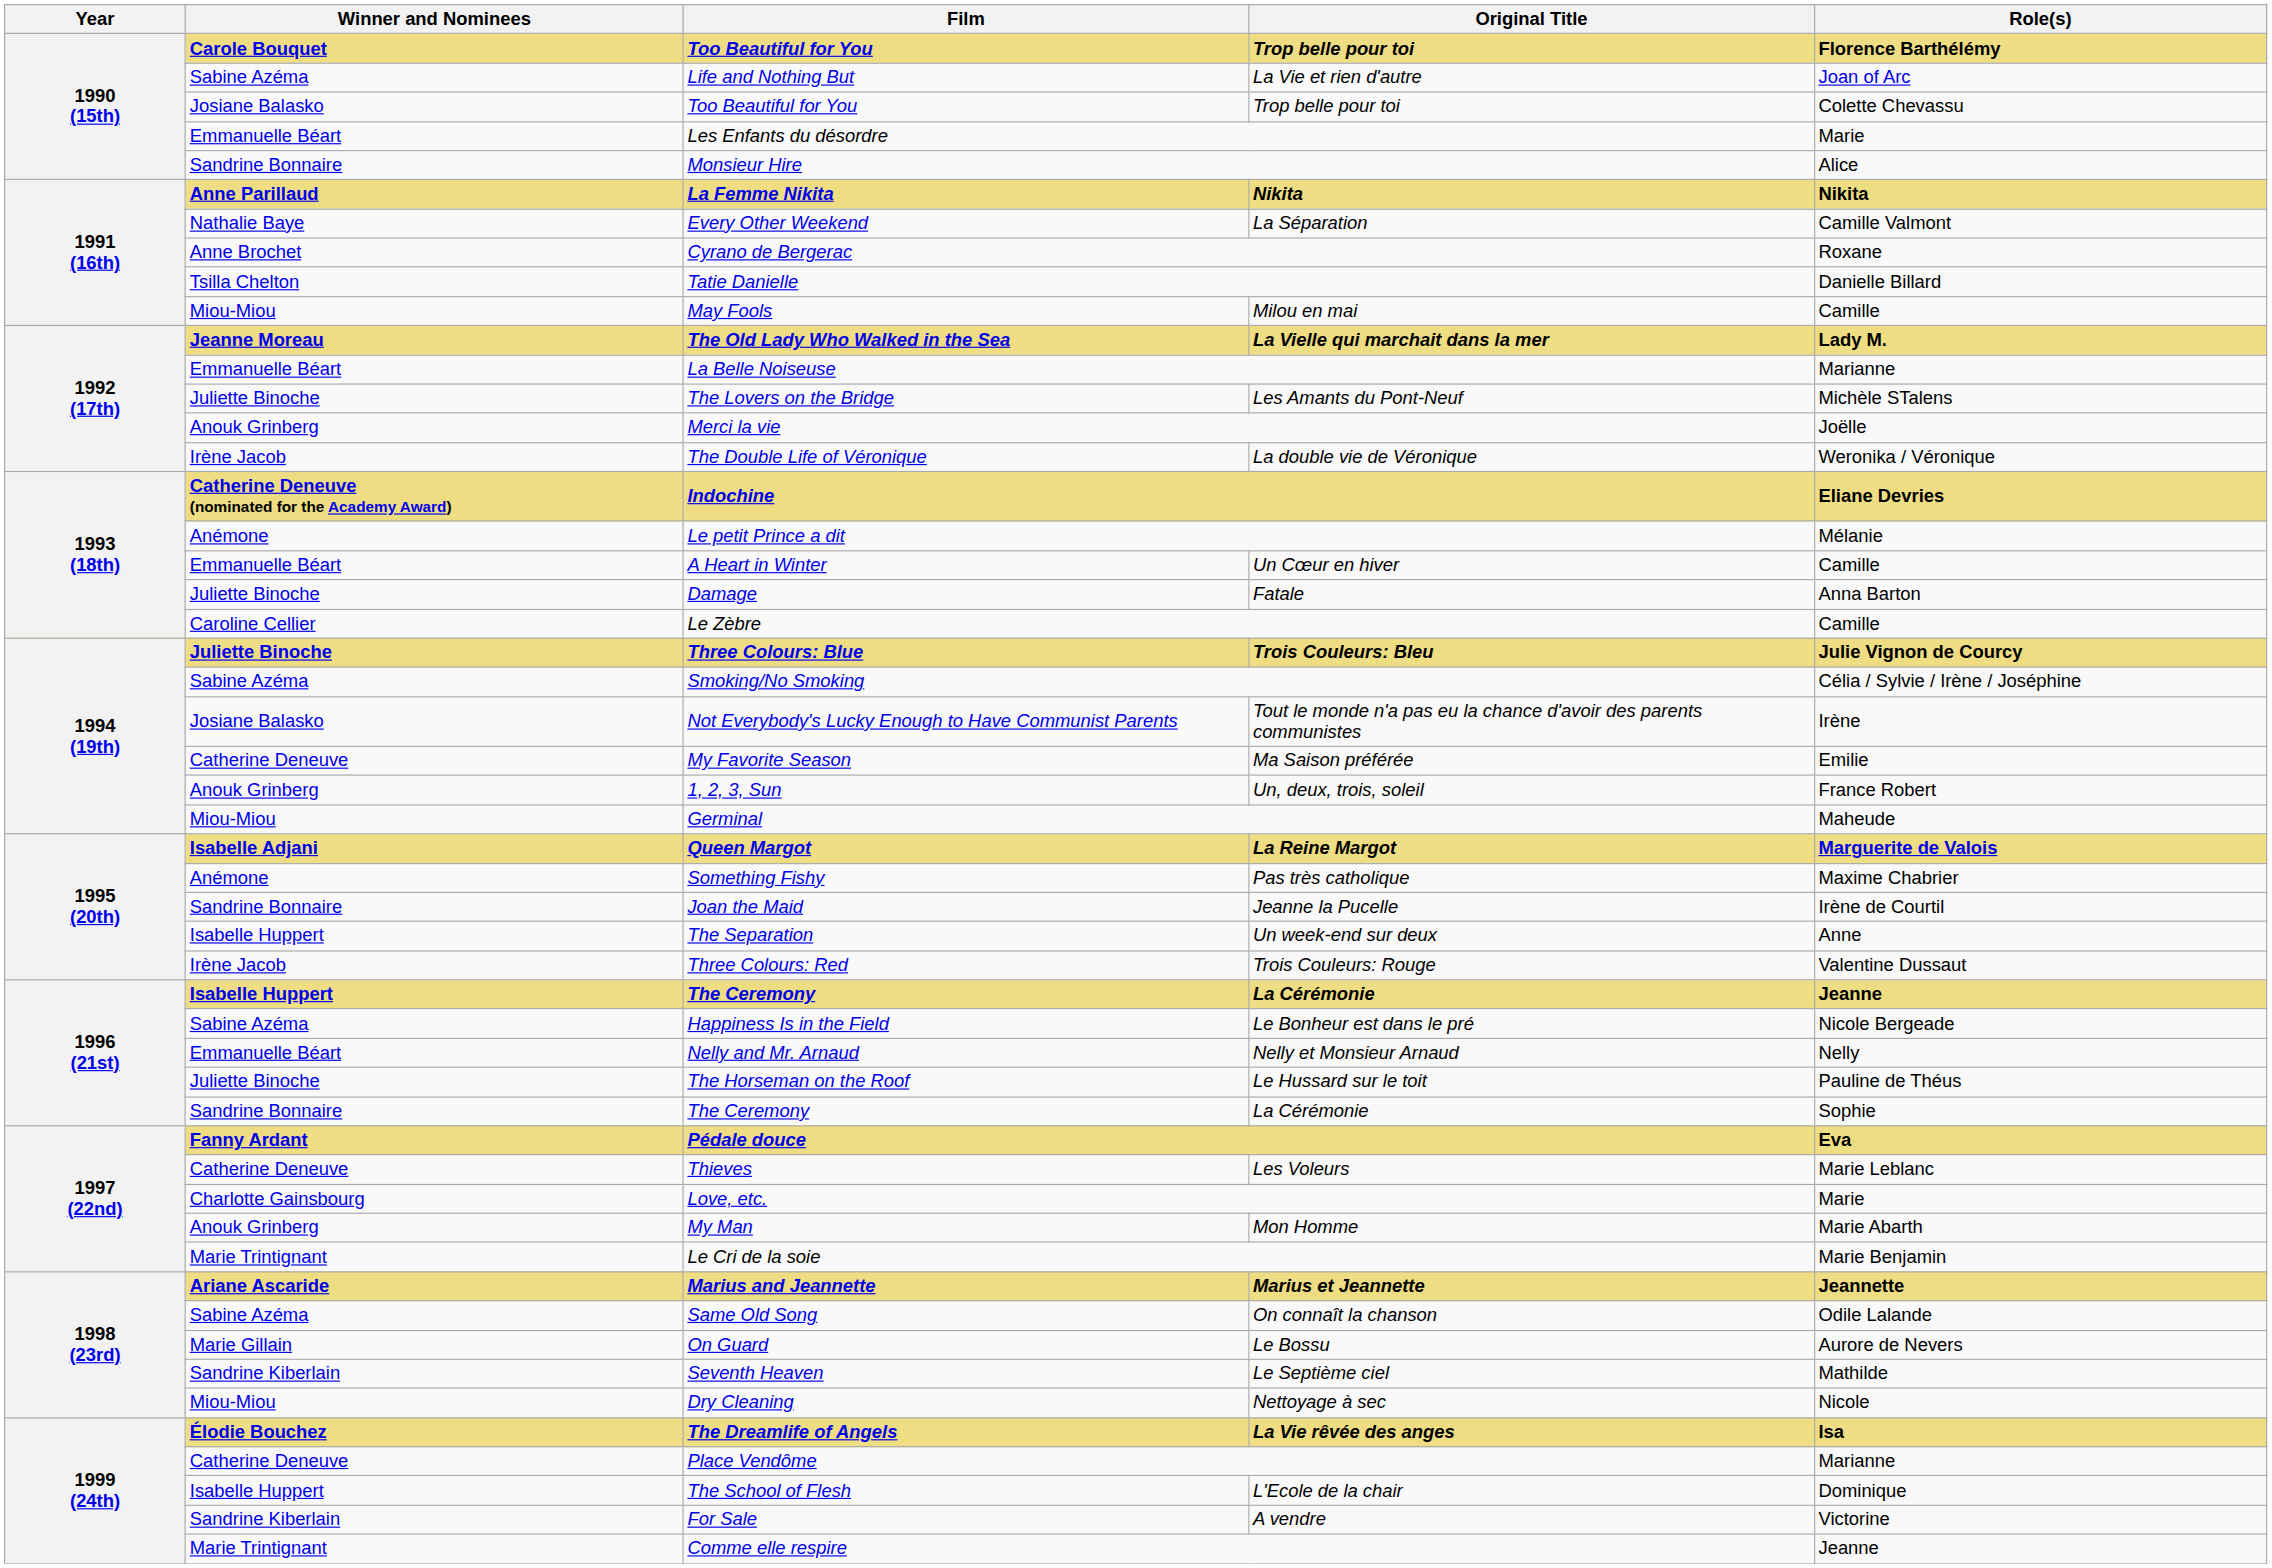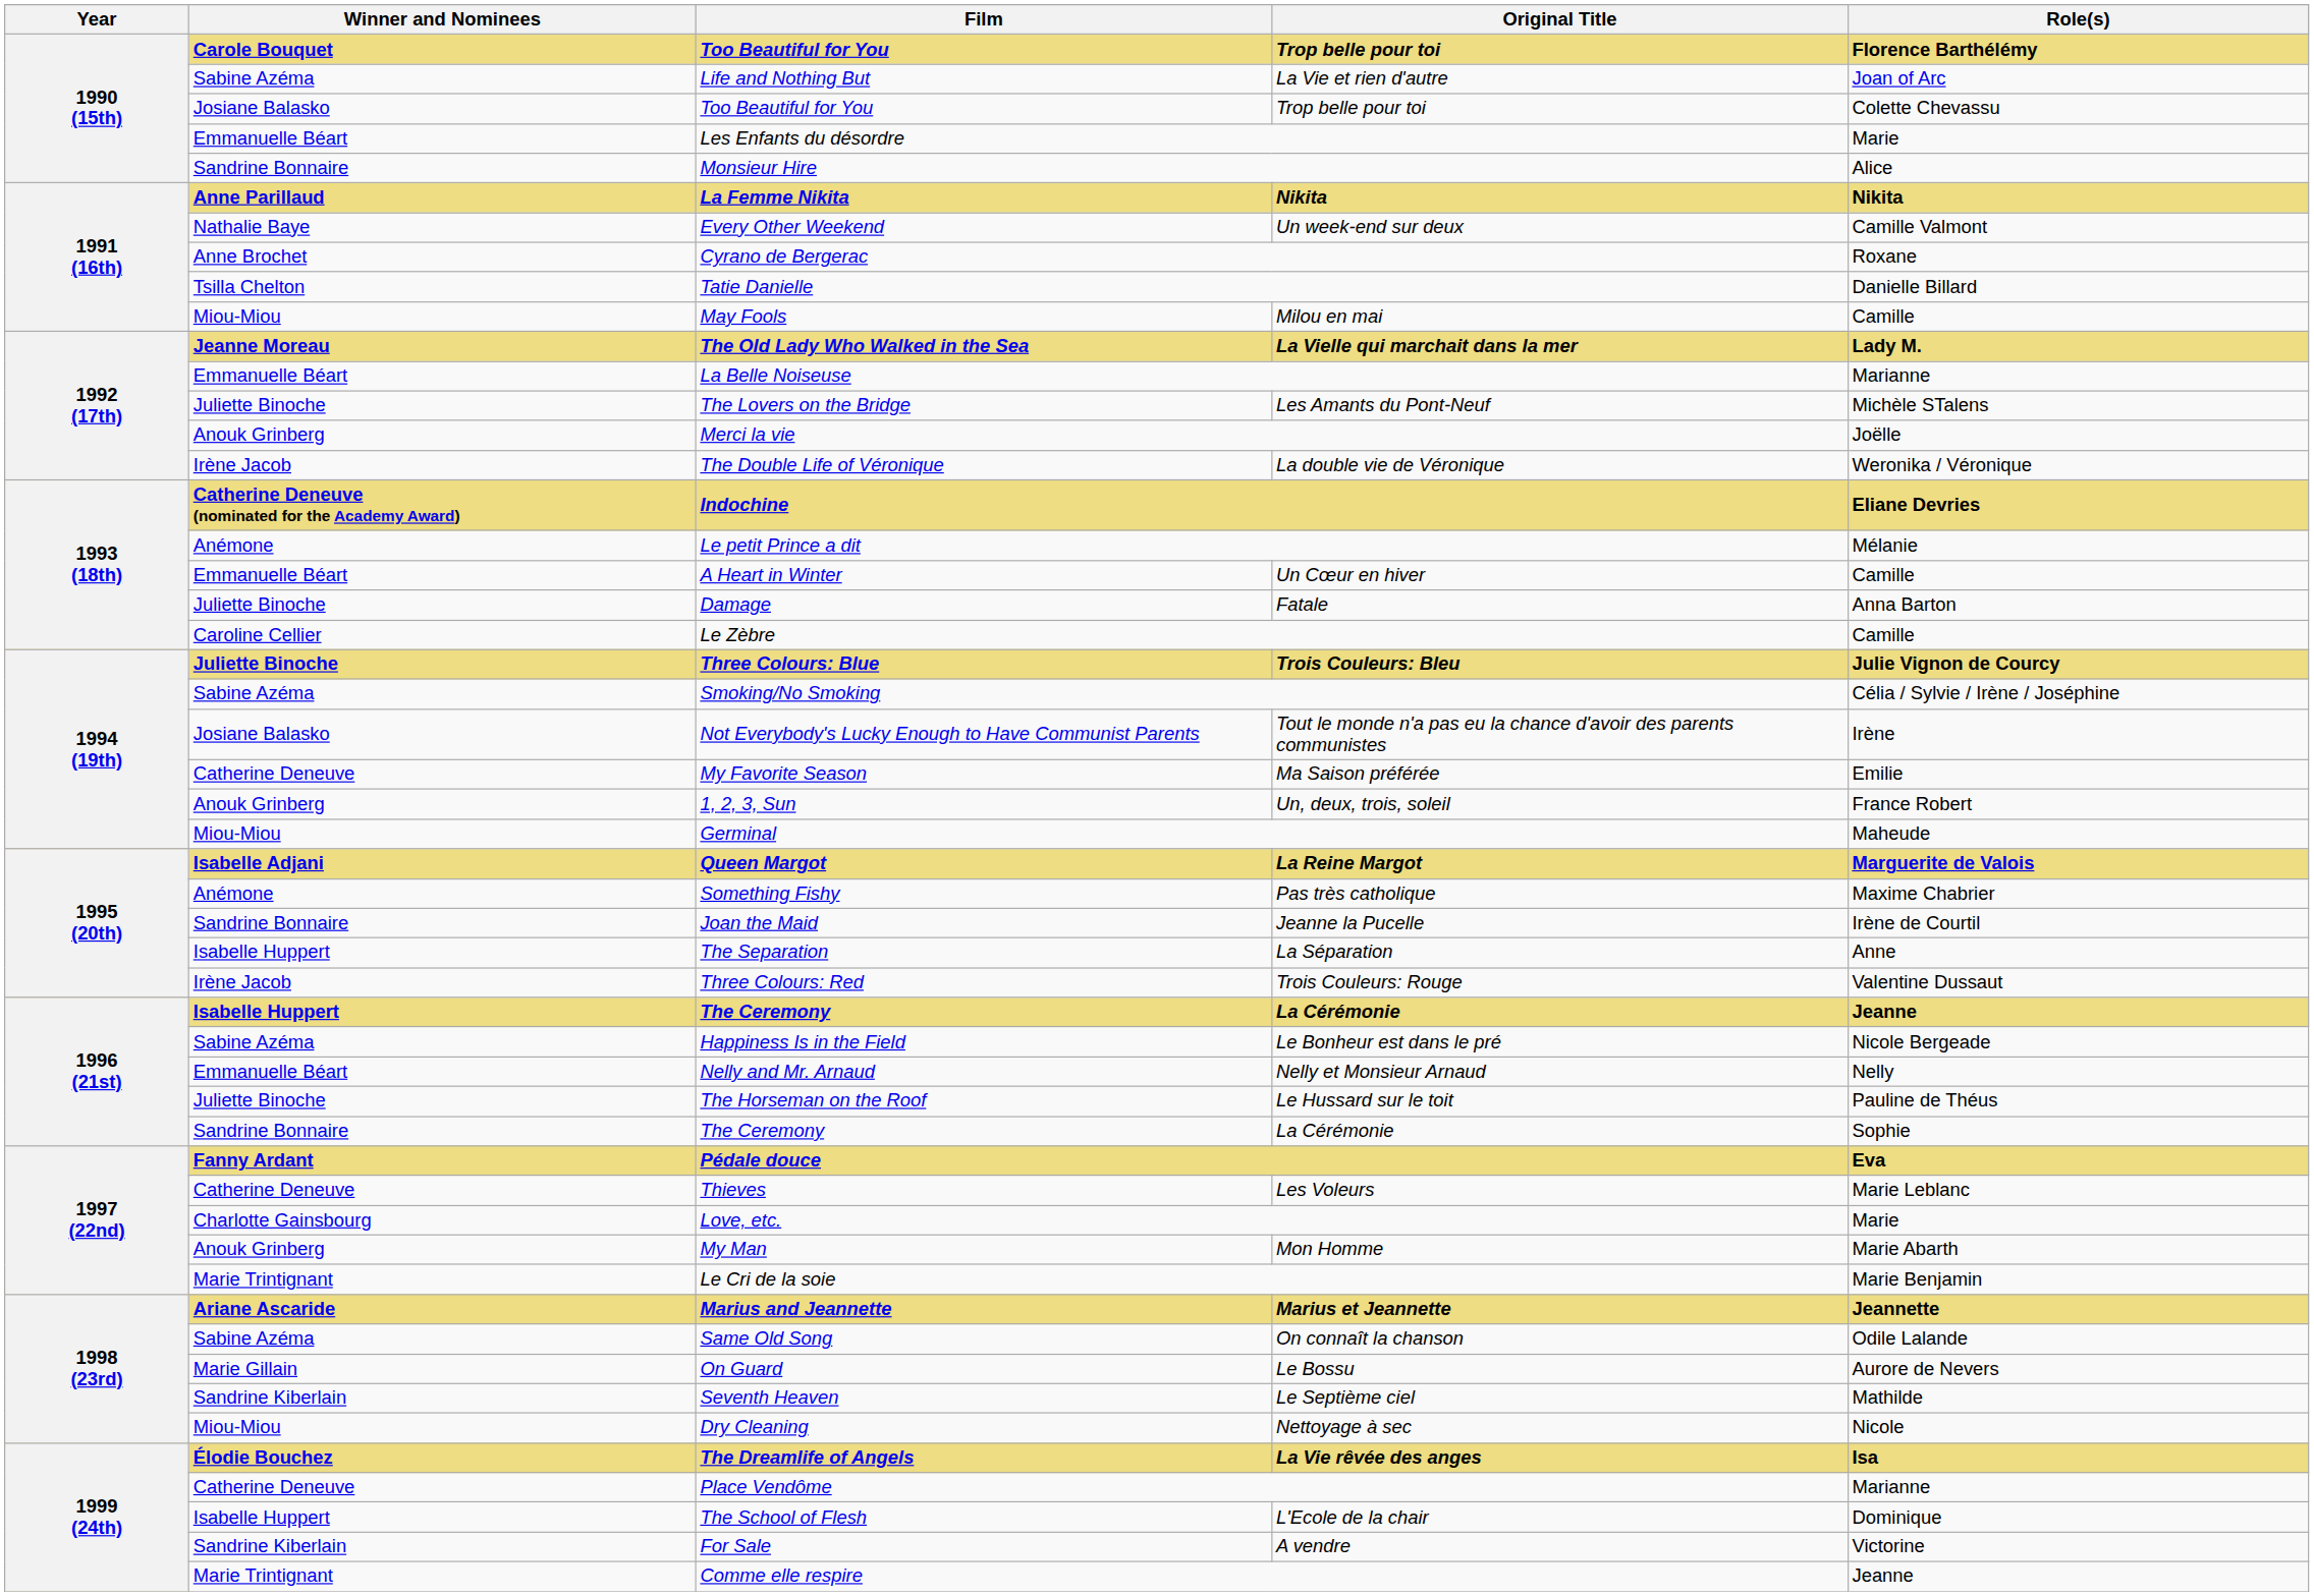 <table class="wikitable" style="width=100%">
 <tr style="background:#bebebe;">
 <th style="width:8%;">Year</th>
 <th style="width:22%;">Winner and Nominees</th>
 <th style="width:25%;">Film</th>
 <th style="width:25%;">Original Title</th>
 <th style="width:20%;">Role(s)</th>
 </tr>
 <tr style="background:#eedd82;">
 <th rowspan="5">1990<br><a href='#'>(15th)</a></th>
 <td><strong><a href='#'>Carole Bouquet</a></strong></td>
 <td><strong><em><a href='#'>Too Beautiful for You</a></em></strong></td>
 <td><strong><em>Trop belle pour toi</em></strong></td>
 <td><strong>Florence Barthélémy</strong></td>
 </tr>
 <tr>
 <td><a href='#'>Sabine Azéma</a></td>
 <td><em><a href='#'>Life and Nothing But</a></em></td>
 <td><em>La Vie et rien d'autre</em></td>
 <td><a href='#'>Joan of Arc</a></td>
 </tr>
 <tr>
 <td><a href='#'>Josiane Balasko</a></td>
 <td><em><a href='#'>Too Beautiful for You</a></em></td>
 <td><em>Trop belle pour toi</em></td>
 <td>Colette Chevassu</td>
 </tr>
 <tr>
 <td><a href='#'>Emmanuelle Béart</a></td>
 <td colspan="2"><em>Les Enfants du désordre</em></td>
 <td>Marie</td>
 </tr>
 <tr>
 <td><a href='#'>Sandrine Bonnaire</a></td>
 <td colspan="2"><em><a href='#'>Monsieur Hire</a></em></td>
 <td>Alice</td>
 </tr>
 <tr style="background:#eedd82;">
 <th rowspan="5">1991<br><a href='#'>(16th)</a></th>
 <td><strong><a href='#'>Anne Parillaud</a></strong></td>
 <td><strong><em><a href='#'>La Femme Nikita</a></em></strong></td>
 <td><strong><em>Nikita</em></strong></td>
 <td><strong>Nikita</strong></td>
 </tr>
 <tr>
 <td><a href='#'>Nathalie Baye</a></td>
 <td><em><a href='#'>Every Other Weekend</a></em></td>
-<td><em>La Séparation</em></td>
+<td><em>Un week-end sur deux</em></td>
 <td>Camille Valmont</td>
 </tr>
 <tr>
 <td><a href='#'>Anne Brochet</a></td>
 <td colspan="2"><em><a href='#'>Cyrano de Bergerac</a></em></td>
 <td>Roxane</td>
 </tr>
 <tr>
 <td><a href='#'>Tsilla Chelton</a></td>
 <td colspan="2"><em><a href='#'>Tatie Danielle</a></em></td>
 <td>Danielle Billard</td>
 </tr>
 <tr>
 <td><a href='#'>Miou-Miou</a></td>
 <td><em><a href='#'>May Fools</a></em></td>
 <td><em>Milou en mai</em></td>
 <td>Camille</td>
 </tr>
 <tr style="background:#eedd82;">
 <th rowspan="5">1992<br><a href='#'>(17th)</a></th>
 <td><strong><a href='#'>Jeanne Moreau</a></strong></td>
 <td><strong><em><a href='#'>The Old Lady Who Walked in the Sea</a></em></strong></td>
 <td><strong><em>La Vielle qui marchait dans la mer</em></strong></td>
 <td><strong>Lady M.</strong></td>
 </tr>
 <tr>
 <td><a href='#'>Emmanuelle Béart</a></td>
 <td colspan="2"><em><a href='#'>La Belle Noiseuse</a></em></td>
 <td>Marianne</td>
 </tr>
 <tr>
 <td><a href='#'>Juliette Binoche</a></td>
 <td><em><a href='#'>The Lovers on the Bridge</a></em></td>
 <td><em>Les Amants du Pont-Neuf</em></td>
 <td>Michèle STalens</td>
 </tr>
 <tr>
 <td><a href='#'>Anouk Grinberg</a></td>
 <td colspan="2"><em><a href='#'>Merci la vie</a></em></td>
 <td>Joëlle</td>
 </tr>
 <tr>
 <td><a href='#'>Irène Jacob</a></td>
 <td><em><a href='#'>The Double Life of Véronique</a></em></td>
 <td><em>La double vie de Véronique</em></td>
 <td>Weronika / Véronique</td>
 </tr>
 <tr style="background:#eedd82;">
 <th rowspan="5">1993<br><a href='#'>(18th)</a></th>
 <td><strong><a href='#'>Catherine Deneuve</a> <br><small>(nominated for the <a href='#'>Academy Award</a>)</small></strong></td>
 <td colspan="2"><strong><em><a href='#'>Indochine</a></em></strong></td>
 <td><strong>Eliane Devries</strong></td>
 </tr>
 <tr>
 <td><a href='#'>Anémone</a></td>
 <td colspan="2"><em><a href='#'>Le petit Prince a dit</a></em></td>
 <td>Mélanie</td>
 </tr>
 <tr>
 <td><a href='#'>Emmanuelle Béart</a></td>
 <td><em><a href='#'>A Heart in Winter</a></em></td>
 <td><em>Un Cœur en hiver</em></td>
 <td>Camille</td>
 </tr>
 <tr>
 <td><a href='#'>Juliette Binoche</a></td>
 <td><em><a href='#'>Damage</a></em></td>
 <td><em>Fatale</em></td>
 <td>Anna Barton</td>
 </tr>
 <tr>
 <td><a href='#'>Caroline Cellier</a></td>
 <td colspan="2"><em>Le Zèbre</em></td>
 <td>Camille</td>
 </tr>
 <tr style="background:#eedd82;">
 <th rowspan="6">1994<br><a href='#'>(19th)</a></th>
 <td><strong><a href='#'>Juliette Binoche</a></strong></td>
 <td><strong><em><a href='#'>Three Colours: Blue</a></em></strong></td>
 <td><strong><em>Trois Couleurs: Bleu</em></strong></td>
 <td><strong>Julie Vignon de Courcy</strong></td>
 </tr>
 <tr>
 <td><a href='#'>Sabine Azéma</a></td>
 <td colspan="2"><em><a href='#'>Smoking/No Smoking</a></em></td>
 <td>Célia / Sylvie / Irène / Joséphine</td>
 </tr>
 <tr>
 <td><a href='#'>Josiane Balasko</a></td>
 <td><em><a href='#'>Not Everybody's Lucky Enough to Have Communist Parents</a></em></td>
 <td><em>Tout le monde n'a pas eu la chance d'avoir des parents communistes</em></td>
 <td>Irène</td>
 </tr>
 <tr>
 <td><a href='#'>Catherine Deneuve</a></td>
 <td><em><a href='#'>My Favorite Season</a></em></td>
 <td><em>Ma Saison préférée</em></td>
 <td>Emilie</td>
 </tr>
 <tr>
 <td><a href='#'>Anouk Grinberg</a></td>
 <td><em><a href='#'>1, 2, 3, Sun</a></em></td>
 <td><em>Un, deux, trois, soleil</em></td>
 <td>France Robert</td>
 </tr>
 <tr>
 <td><a href='#'>Miou-Miou</a></td>
 <td colspan="2"><em><a href='#'>Germinal</a></em></td>
 <td>Maheude</td>
 </tr>
 <tr style="background:#eedd82;">
 <th rowspan="5">1995<br><a href='#'>(20th)</a></th>
 <td><strong><a href='#'>Isabelle Adjani</a></strong></td>
 <td><strong><em><a href='#'>Queen Margot</a></em></strong></td>
 <td><strong><em>La Reine Margot</em></strong></td>
 <td><strong><a href='#'>Marguerite de Valois</a></strong></td>
 </tr>
 <tr>
 <td><a href='#'>Anémone</a></td>
 <td><em><a href='#'>Something Fishy</a></em></td>
 <td><em>Pas très catholique</em></td>
 <td>Maxime Chabrier</td>
 </tr>
 <tr>
 <td><a href='#'>Sandrine Bonnaire</a></td>
 <td><em><a href='#'>Joan the Maid</a></em></td>
 <td><em>Jeanne la Pucelle</em></td>
 <td>Irène de Courtil</td>
 </tr>
 <tr>
 <td><a href='#'>Isabelle Huppert</a></td>
 <td><em><a href='#'>The Separation</a></em></td>
-<td><em>Un week-end sur deux</em></td>
+<td><em>La Séparation</em></td>
 <td>Anne</td>
 </tr>
 <tr>
 <td><a href='#'>Irène Jacob</a></td>
 <td><em><a href='#'>Three Colours: Red</a></em></td>
 <td><em>Trois Couleurs: Rouge</em></td>
 <td>Valentine Dussaut</td>
 </tr>
 <tr style="background:#eedd82;">
 <th rowspan="5">1996<br><a href='#'>(21st)</a></th>
 <td><strong><a href='#'>Isabelle Huppert</a></strong></td>
 <td><strong><em><a href='#'>The Ceremony</a></em></strong></td>
 <td><strong><em>La Cérémonie</em></strong></td>
 <td><strong>Jeanne</strong></td>
 </tr>
 <tr>
 <td><a href='#'>Sabine Azéma</a></td>
 <td><em><a href='#'>Happiness Is in the Field</a></em></td>
 <td><em>Le Bonheur est dans le pré</em></td>
 <td>Nicole Bergeade</td>
 </tr>
 <tr>
 <td><a href='#'>Emmanuelle Béart</a></td>
 <td><em><a href='#'>Nelly and Mr. Arnaud</a></em></td>
 <td><em>Nelly et Monsieur Arnaud</em></td>
 <td>Nelly</td>
 </tr>
 <tr>
 <td><a href='#'>Juliette Binoche</a></td>
 <td><em><a href='#'>The Horseman on the Roof</a></em></td>
 <td><em>Le Hussard sur le toit</em></td>
 <td>Pauline de Théus</td>
 </tr>
 <tr>
 <td><a href='#'>Sandrine Bonnaire</a></td>
 <td><em><a href='#'>The Ceremony</a></em></td>
 <td><em>La Cérémonie</em></td>
 <td>Sophie</td>
 </tr>
 <tr style="background:#eedd82;">
 <th rowspan="5">1997<br><a href='#'>(22nd)</a></th>
 <td><strong><a href='#'>Fanny Ardant</a></strong></td>
 <td colspan="2"><strong><em><a href='#'>Pédale douce</a></em></strong></td>
 <td><strong>Eva</strong></td>
 </tr>
 <tr>
 <td><a href='#'>Catherine Deneuve</a></td>
 <td><em><a href='#'>Thieves</a></em></td>
 <td><em>Les Voleurs</em></td>
 <td>Marie Leblanc</td>
 </tr>
 <tr>
 <td><a href='#'>Charlotte Gainsbourg</a></td>
 <td colspan="2"><em><a href='#'>Love, etc.</a></em></td>
 <td>Marie</td>
 </tr>
 <tr>
 <td><a href='#'>Anouk Grinberg</a></td>
 <td><em><a href='#'>My Man</a></em></td>
 <td><em>Mon Homme</em></td>
 <td>Marie Abarth</td>
 </tr>
 <tr>
 <td><a href='#'>Marie Trintignant</a></td>
 <td colspan="2"><em>Le Cri de la soie</em></td>
 <td>Marie Benjamin</td>
 </tr>
 <tr style="background:#eedd82;">
 <th rowspan="5">1998<br><a href='#'>(23rd)</a></th>
 <td><strong><a href='#'>Ariane Ascaride</a></strong></td>
 <td><strong><em><a href='#'>Marius and Jeannette</a></em></strong></td>
 <td><strong><em>Marius et Jeannette</em></strong></td>
 <td><strong>Jeannette</strong></td>
 </tr>
 <tr>
 <td><a href='#'>Sabine Azéma</a></td>
 <td><em><a href='#'>Same Old Song</a></em></td>
 <td><em>On connaît la chanson</em></td>
 <td>Odile Lalande</td>
 </tr>
 <tr>
 <td><a href='#'>Marie Gillain</a></td>
 <td><em><a href='#'>On Guard</a></em></td>
 <td><em>Le Bossu</em></td>
 <td>Aurore de Nevers</td>
 </tr>
 <tr>
 <td><a href='#'>Sandrine Kiberlain</a></td>
 <td><em><a href='#'>Seventh Heaven</a></em></td>
 <td><em>Le Septième ciel</em></td>
 <td>Mathilde</td>
 </tr>
 <tr>
 <td><a href='#'>Miou-Miou</a></td>
 <td><em><a href='#'>Dry Cleaning</a></em></td>
 <td><em>Nettoyage à sec</em></td>
 <td>Nicole</td>
 </tr>
 <tr style="background:#eedd82;">
 <th rowspan="5">1999<br><a href='#'>(24th)</a></th>
 <td><strong><a href='#'>Élodie Bouchez</a></strong></td>
 <td><strong><em><a href='#'>The Dreamlife of Angels</a></em></strong></td>
 <td><strong><em>La Vie rêvée des anges</em></strong></td>
 <td><strong>Isa</strong></td>
 </tr>
 <tr>
 <td><a href='#'>Catherine Deneuve</a></td>
 <td colspan="2"><em><a href='#'>Place Vendôme</a></em></td>
 <td>Marianne</td>
 </tr>
 <tr>
 <td><a href='#'>Isabelle Huppert</a></td>
 <td><em><a href='#'>The School of Flesh</a></em></td>
 <td><em>L'Ecole de la chair</em></td>
 <td>Dominique</td>
 </tr>
 <tr>
 <td><a href='#'>Sandrine Kiberlain</a></td>
 <td><em><a href='#'>For Sale</a></em></td>
 <td><em>A vendre</em></td>
 <td>Victorine</td>
 </tr>
 <tr>
 <td><a href='#'>Marie Trintignant</a></td>
 <td colspan="2"><em><a href='#'>Comme elle respire</a></em></td>
 <td>Jeanne</td>
 </tr>
 </table>
